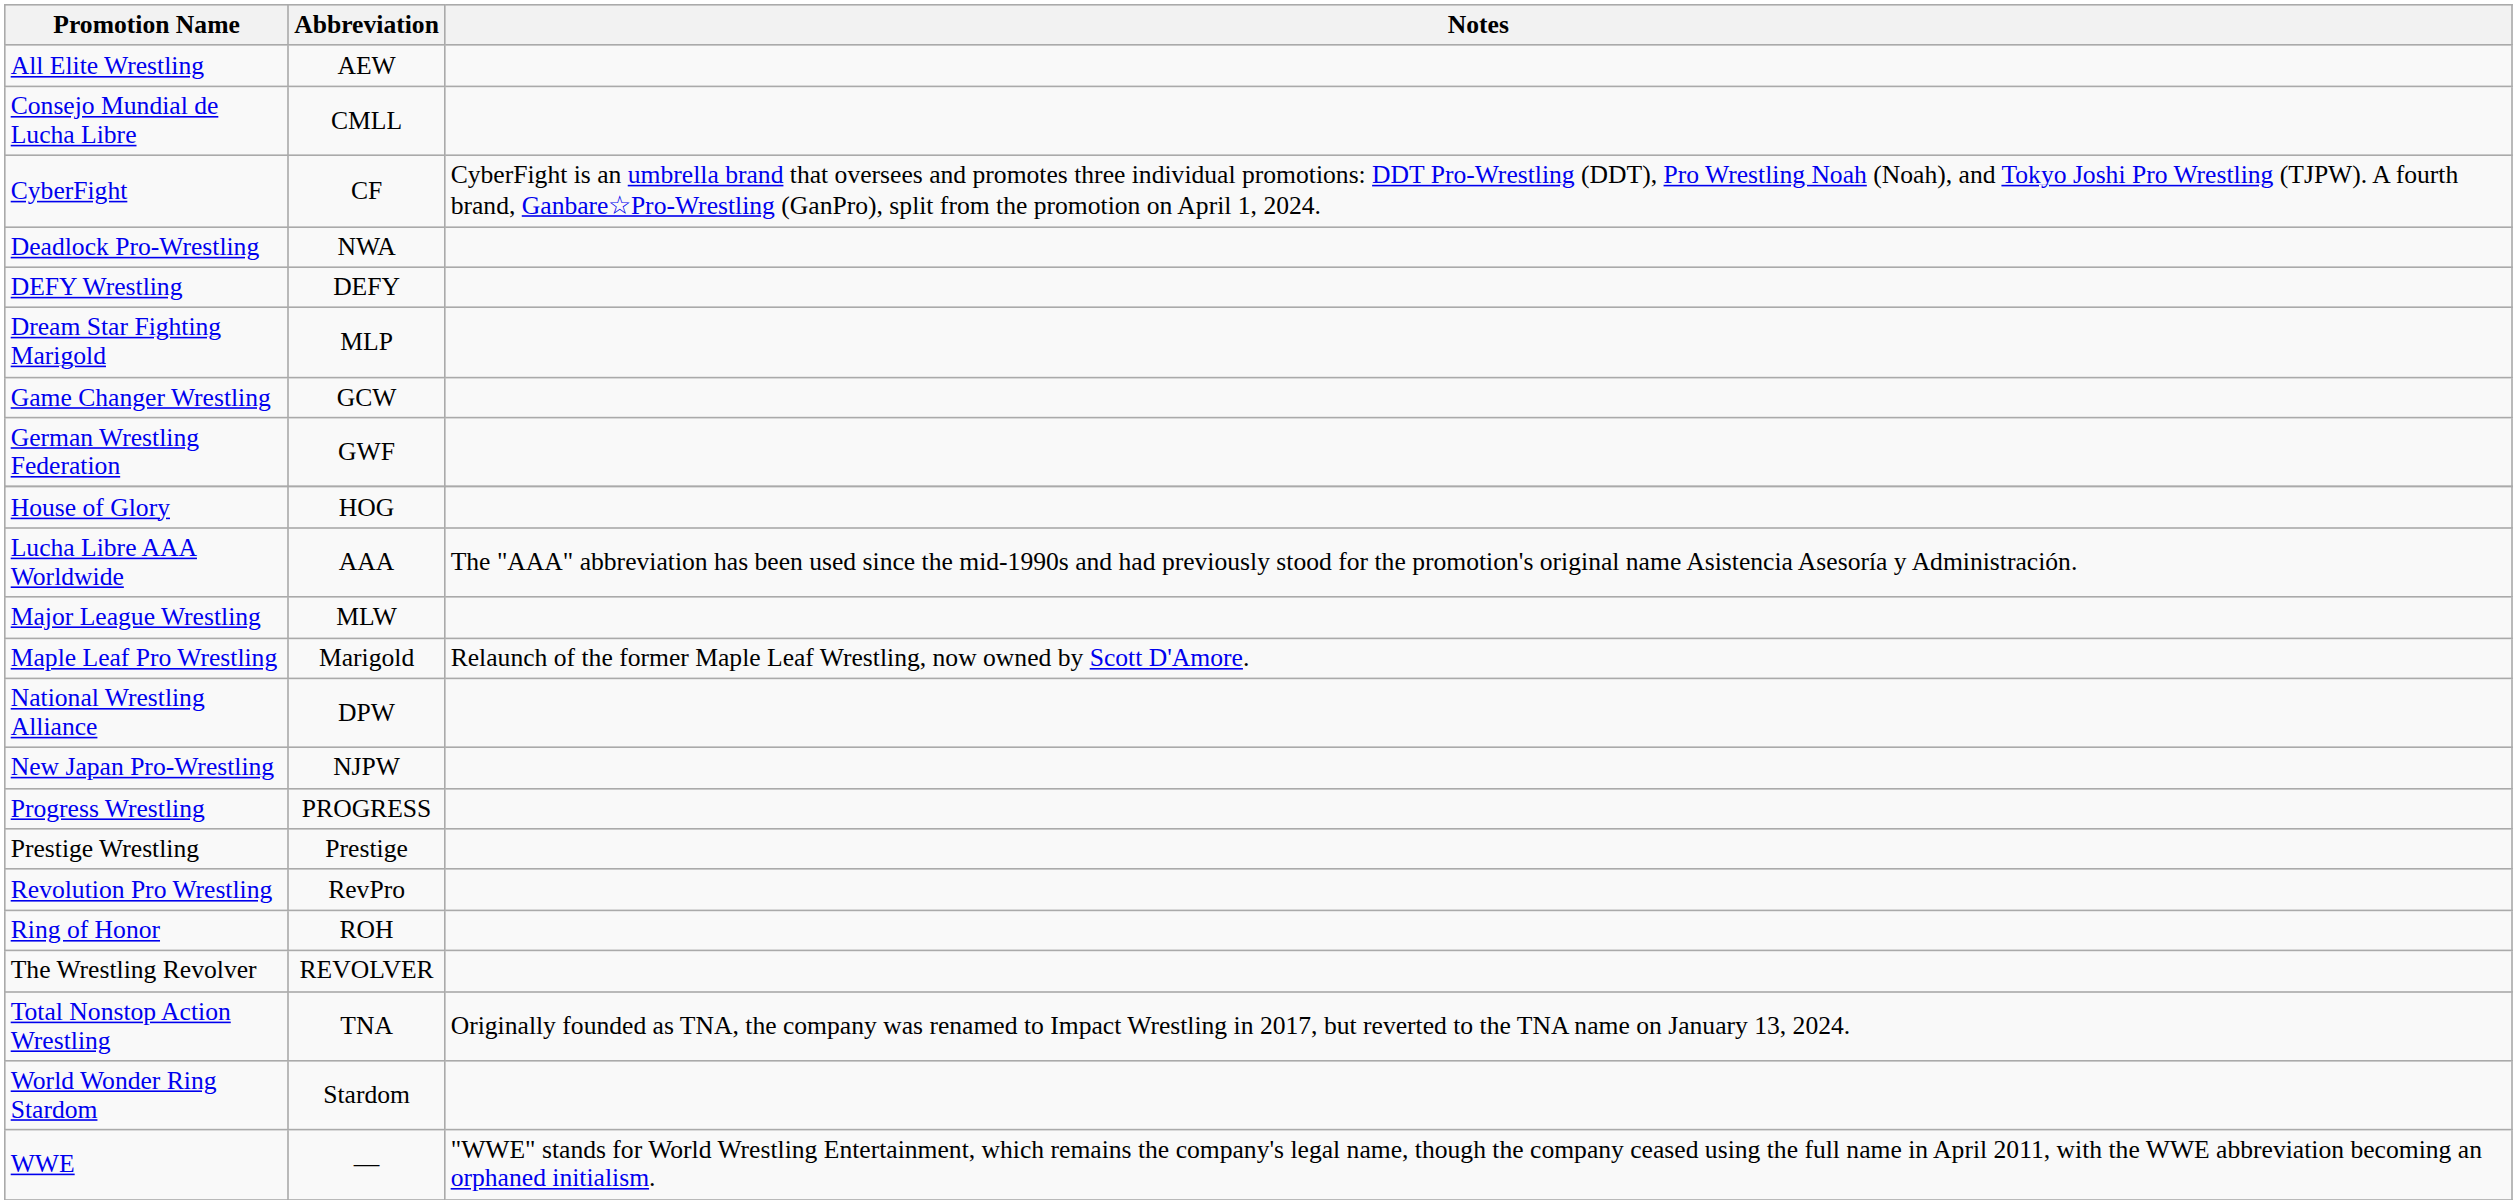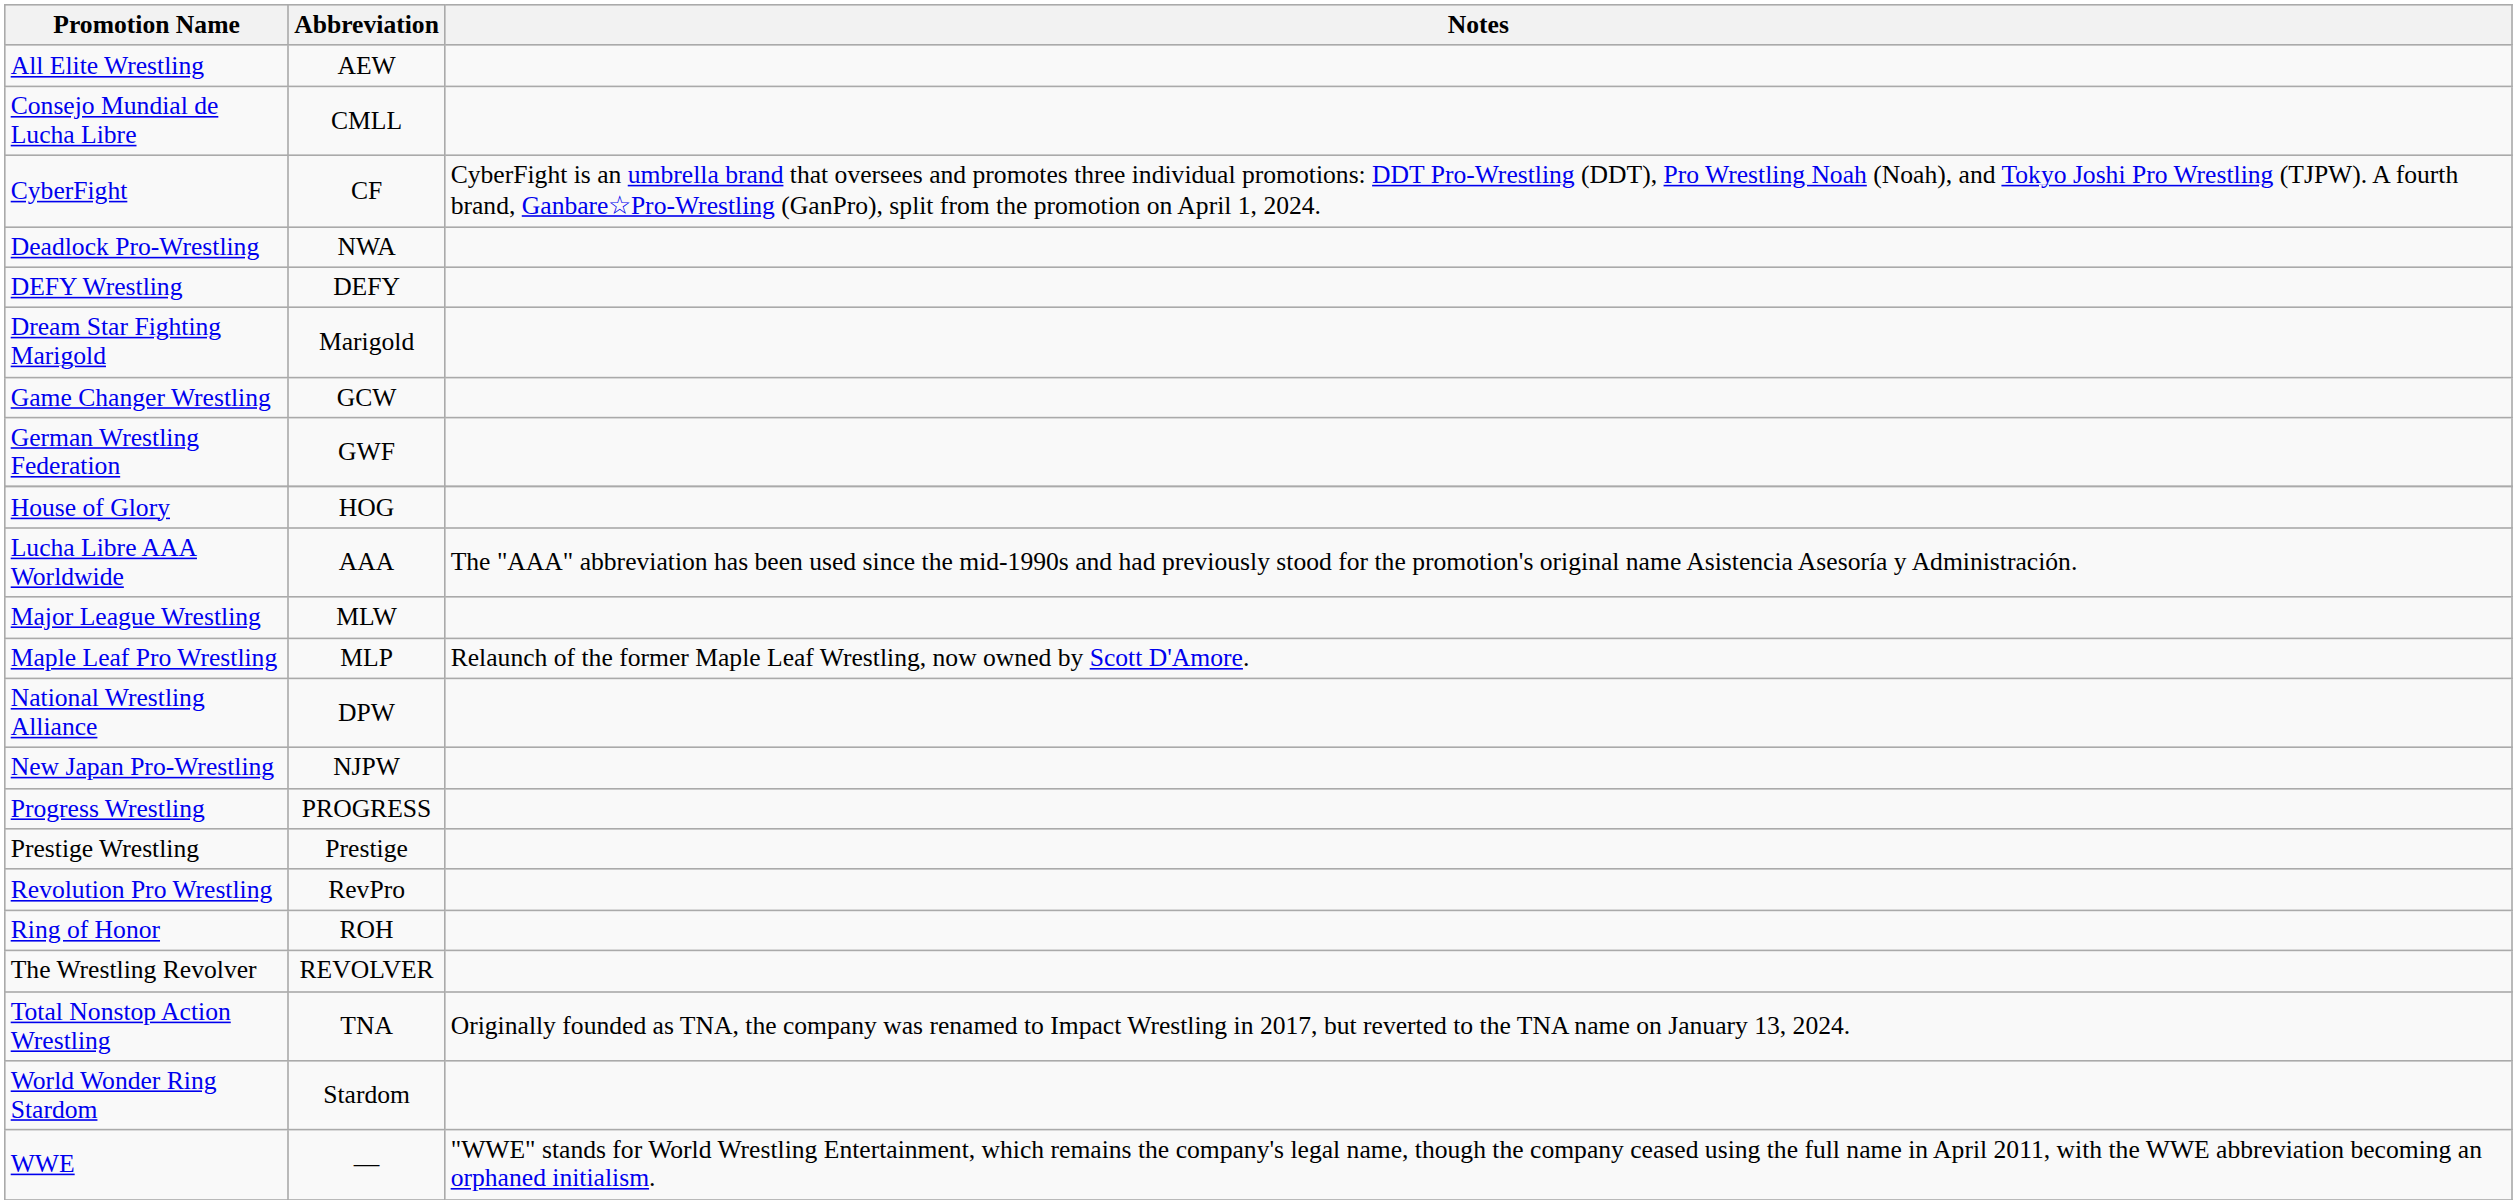 <table class="wikitable">
 <tr>
 <th>Promotion Name</th>
 <th>Abbreviation</th>
 <th>Notes</th>
 </tr>
 <tr>
 <td><a href='#'>All Elite Wrestling</a></td>
 <td style="text-align: center;">AEW</td>
 <td></td>
 </tr>
 <tr>
 <td><a href='#'>Consejo Mundial de Lucha Libre</a></td>
 <td style="text-align: center;">CMLL</td>
 <td></td>
 </tr>
 <tr>
 <td><a href='#'>CyberFight</a></td>
 <td style="text-align: center;">CF</td>
 <td>CyberFight is an <a href='#'>umbrella brand</a> that oversees and promotes three individual promotions: <a href='#'>DDT Pro-Wrestling</a> (DDT), <a href='#'>Pro Wrestling Noah</a> (Noah), and <a href='#'>Tokyo Joshi Pro Wrestling</a> (TJPW). A fourth brand, <a href='#'>Ganbare☆Pro-Wrestling</a> (GanPro), split from the promotion on April 1, 2024.</td>
 </tr>
 <tr>
 <td><a href='#'>Deadlock Pro-Wrestling</a></td>
 <td style="text-align: center;">NWA</td>
 <td></td>
 </tr>
 <tr>
 <td><a href='#'>DEFY Wrestling</a></td>
 <td style="text-align: center;">DEFY</td>
 <td></td>
 </tr>
 <tr>
 <td><a href='#'>Dream Star Fighting Marigold</a></td>
-<td style="text-align: center;">MLP</td>
+<td style="text-align: center;">Marigold</td>
 <td></td>
 </tr>
 <tr>
 <td><a href='#'>Game Changer Wrestling</a></td>
 <td style="text-align: center;">GCW</td>
 <td></td>
 </tr>
 <tr>
 <td><a href='#'>German Wrestling Federation</a></td>
 <td style="text-align: center;">GWF</td>
 <td></td>
 </tr>
 <tr>
 </tr>
 <tr>
 <td><a href='#'>House of Glory</a></td>
 <td style="text-align: center;">HOG</td>
 <td></td>
 </tr>
 <tr>
 <td><a href='#'>Lucha Libre AAA Worldwide</a></td>
 <td style="text-align: center;">AAA</td>
 <td>The "AAA" abbreviation has been used since the mid-1990s and had previously stood for the promotion's original name Asistencia Asesoría y Administración.</td>
 </tr>
 <tr>
 <td><a href='#'>Major League Wrestling</a></td>
 <td style="text-align: center;">MLW</td>
 <td></td>
 </tr>
 <tr>
 <td><a href='#'>Maple Leaf Pro Wrestling</a></td>
-<td style="text-align: center;">Marigold</td>
+<td style="text-align: center;">MLP</td>
 <td>Relaunch of the former Maple Leaf Wrestling, now owned by <a href='#'>Scott D'Amore</a>.</td>
 </tr>
 <tr>
 <td><a href='#'>National Wrestling Alliance</a></td>
 <td style="text-align: center;">DPW</td>
 <td></td>
 </tr>
 <tr>
 <td><a href='#'>New Japan Pro-Wrestling</a></td>
 <td style="text-align: center;">NJPW</td>
 <td></td>
 </tr>
 <tr>
 <td><a href='#'>Progress Wrestling</a></td>
 <td style="text-align: center;">PROGRESS</td>
 <td></td>
 </tr>
 <tr>
 <td>Prestige Wrestling</td>
 <td style="text-align: center;">Prestige</td>
 <td></td>
 </tr>
 <tr>
 <td><a href='#'>Revolution Pro Wrestling</a></td>
 <td style="text-align: center;">RevPro</td>
 <td></td>
 </tr>
 <tr>
 <td><a href='#'>Ring of Honor</a></td>
 <td style="text-align: center;">ROH</td>
 <td></td>
 </tr>
 <tr>
 <td>The Wrestling Revolver</td>
 <td style="text-align: center;">REVOLVER</td>
 <td></td>
 </tr>
 <tr>
 <td><a href='#'>Total Nonstop Action Wrestling</a></td>
 <td style="text-align: center;">TNA</td>
 <td>Originally founded as TNA, the company was renamed to Impact Wrestling in 2017, but reverted to the TNA name on January 13, 2024.</td>
 </tr>
 <tr>
 <td><a href='#'>World Wonder Ring Stardom</a></td>
 <td style="text-align: center;">Stardom</td>
 <td></td>
 </tr>
 <tr>
 <td><a href='#'>WWE</a></td>
 <td style="text-align: center;">—</td>
 <td>"WWE" stands for World Wrestling Entertainment, which remains the company's legal name, though the company ceased using the full name in April 2011, with the WWE abbreviation becoming an <a href='#'>orphaned initialism</a>.<br></td>
 </tr>
 </table>
